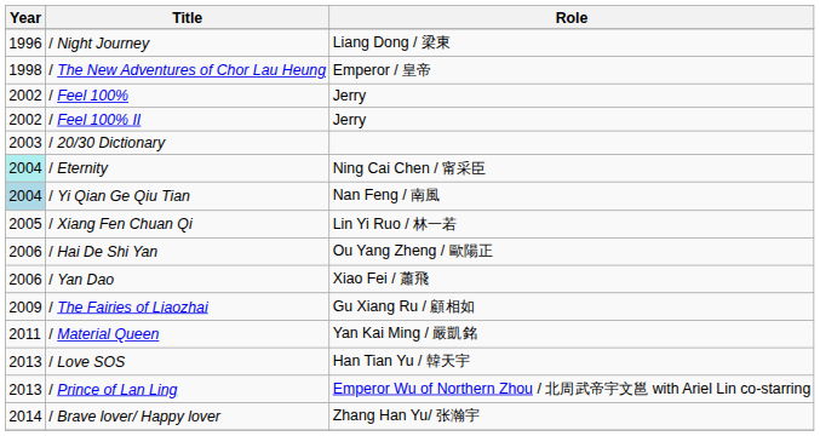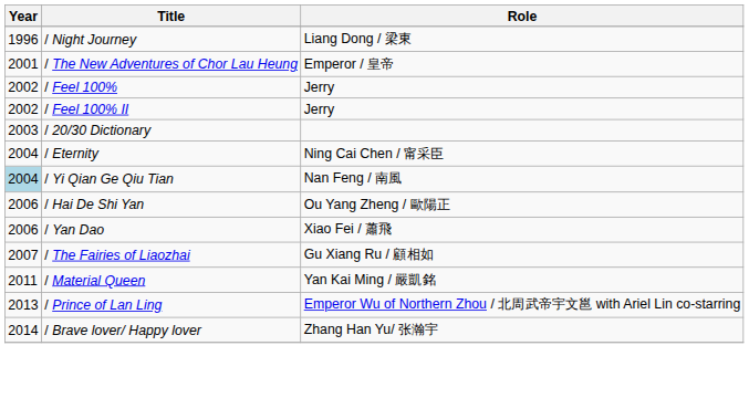 <table class="wikitable" style="font-size: 95%;">
 <tr>
 <th>Year</th>
 <th>Title</th>
 <th>Role</th>
 </tr>
 <tr>
 </tr>
 <tr>
 <td>1996</td>
 <td> / <em>Night Journey</em></td>
 <td>Liang Dong / 梁東</td>
 </tr>
 <tr>
-<td>1998</td>
+<td>2001</td>
 <td> / <em><a href='#'>The New Adventures of Chor Lau Heung</a></em></td>
 <td>Emperor / 皇帝</td>
 </tr>
 <tr>
 <td>2002</td>
 <td> / <em><a href='#'>Feel 100%</a></em></td>
 <td>Jerry</td>
 </tr>
 <tr>
 <td>2002</td>
 <td> / <em><a href='#'>Feel 100% II</a></em></td>
 <td>Jerry</td>
 </tr>
 <tr>
 <td>2003</td>
 <td> / <em>20/30 Dictionary</em></td>
 <td></td>
 </tr>
 <tr>
-<td style="background: paleturquoise;">2004</td>
+<td>2004</td>
 <td> / <em>Eternity</em></td>
 <td>Ning Cai Chen / 甯采臣</td>
 </tr>
 <tr>
 <td style="background: lightblue;">2004</td>
 <td> / <em>Yi Qian Ge Qiu Tian</em></td>
 <td>Nan Feng / 南風</td>
-</tr>
-<tr>
-<td>2005</td>
-<td> / <em>Xiang Fen Chuan Qi</em></td>
-<td>Lin Yi Ruo / 林一若</td>
 </tr>
 <tr>
 <td>2006</td>
 <td> / <em>Hai De Shi Yan</em></td>
 <td>Ou Yang Zheng / 歐陽正</td>
 </tr>
 <tr>
 <td>2006</td>
 <td> / <em>Yan Dao</em></td>
 <td>Xiao Fei  / 蕭飛</td>
 </tr>
 <tr>
-<td>2009</td>
+<td>2007</td>
 <td> / <em><a href='#'>The Fairies of Liaozhai</a></em></td>
 <td>Gu Xiang Ru / 顧相如</td>
 </tr>
 <tr>
 <td>2011</td>
 <td> / <em><a href='#'>Material Queen</a></em></td>
 <td>Yan Kai Ming / 嚴凱銘</td>
-</tr>
-<tr>
-<td>2013</td>
-<td> / <em>Love SOS</em></td>
-<td>Han Tian Yu / 韓天宇</td>
 </tr>
 <tr>
 <td>2013</td>
 <td> / <em><a href='#'>Prince of Lan Ling</a></em></td>
 <td><a href='#'>Emperor Wu of Northern Zhou</a> / 北周武帝宇文邕 with Ariel Lin co-starring</td>
 </tr>
 <tr>
 <td>2014</td>
 <td> / <em>Brave lover/ Happy lover</em></td>
 <td>Zhang Han Yu/  张瀚宇</td>
 </tr>
 <tr>
 </tr>
 </table>
